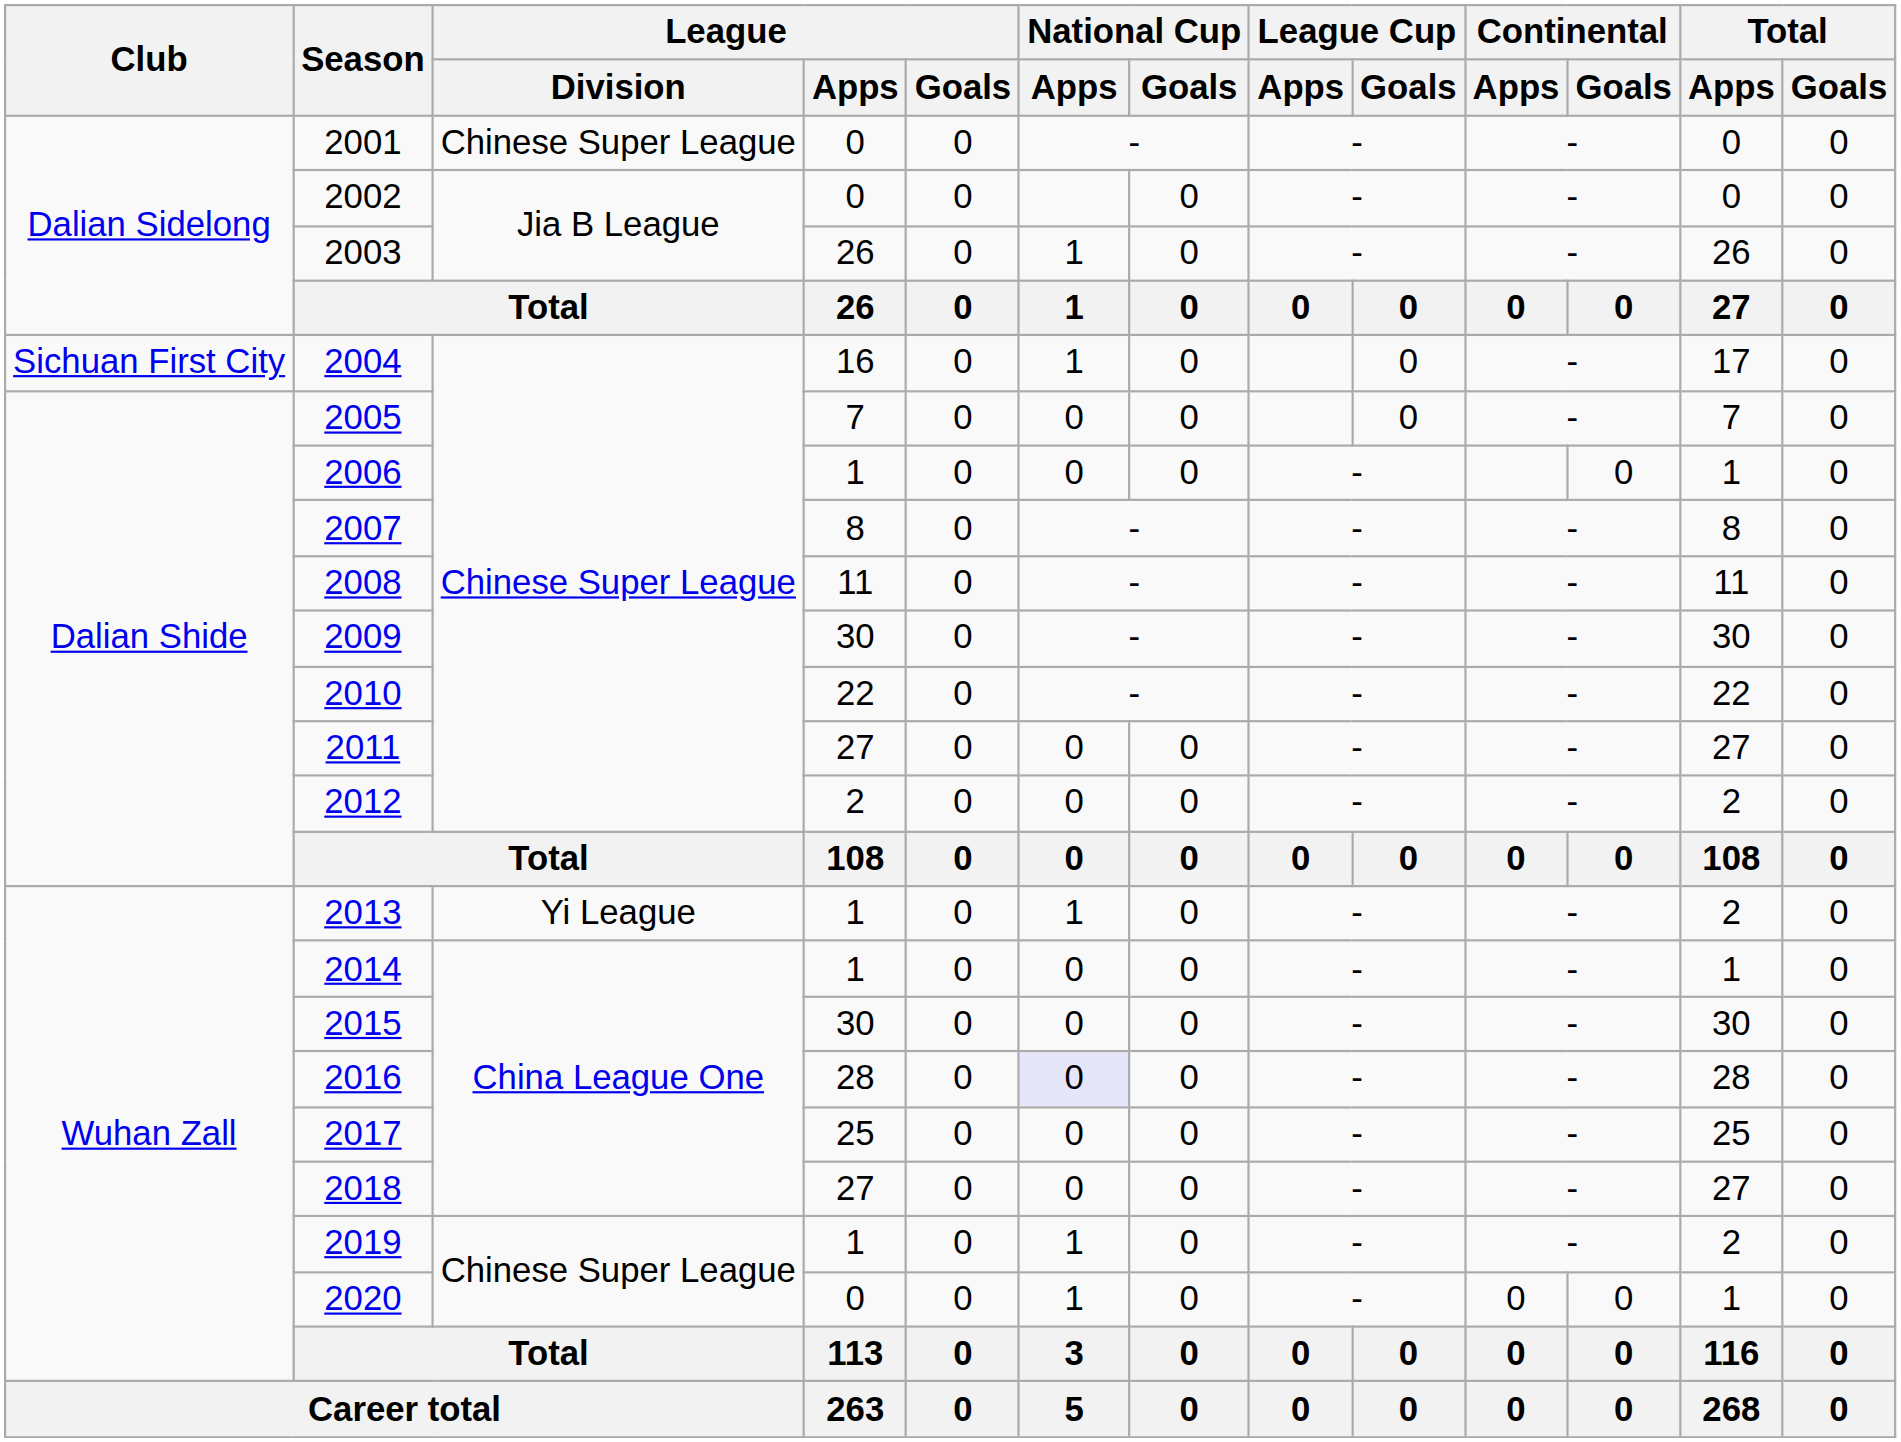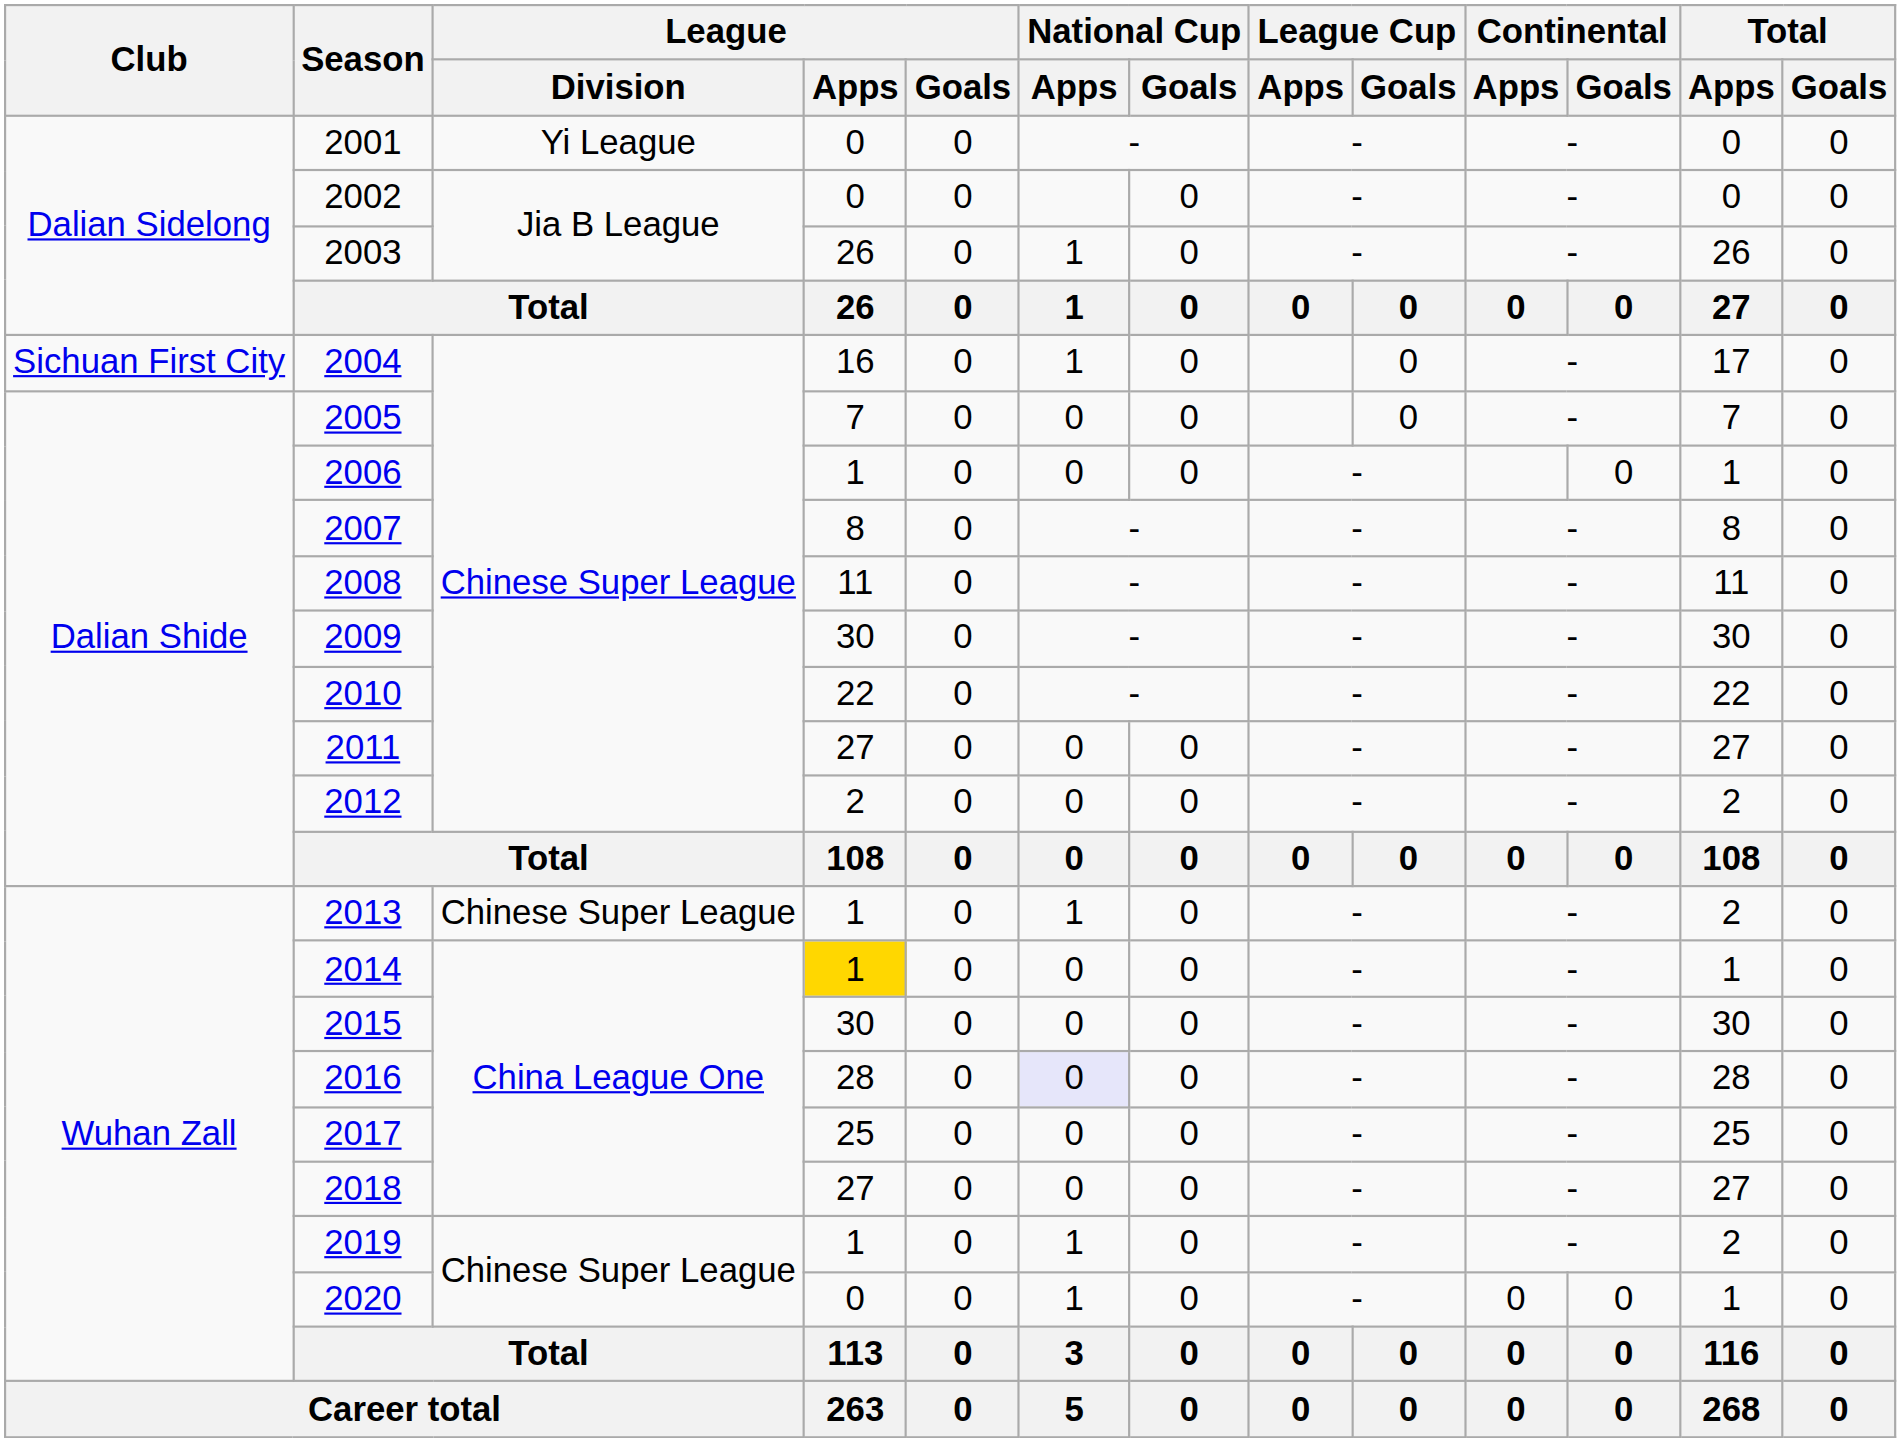 <table class="wikitable" style="text-align: center">
 <tr>
 <th rowspan="2">Club</th>
 <th rowspan="2">Season</th>
 <th colspan="3">League</th>
 <th colspan="2">National Cup</th>
 <th colspan="2">League Cup</th>
 <th colspan="2">Continental</th>
 <th colspan="2">Total</th>
 </tr>
 <tr>
 <th>Division</th>
 <th>Apps</th>
 <th>Goals</th>
 <th>Apps</th>
 <th>Goals</th>
 <th>Apps</th>
 <th>Goals</th>
 <th>Apps</th>
 <th>Goals</th>
 <th>Apps</th>
 <th>Goals</th>
 </tr>
 <tr>
 <td rowspan=4><a href='#'>Dalian Sidelong</a></td>
 <td>2001</td>
-<td>Chinese Super League</td>
+<td>Yi League</td>
 <td>0</td>
 <td>0</td>
 <td colspan="2">-</td>
 <td colspan="2">-</td>
 <td colspan="2">-</td>
 <td>0</td>
 <td>0</td>
 </tr>
 <tr>
 <td>2002</td>
 <td rowspan="2">Jia B League</td>
 <td>0</td>
 <td>0</td>
 <td></td>
 <td>0</td>
 <td colspan="2">-</td>
 <td colspan="2">-</td>
 <td>0</td>
 <td>0</td>
 </tr>
 <tr>
 <td>2003</td>
 <td>26</td>
 <td>0</td>
 <td>1</td>
 <td>0</td>
 <td colspan="2">-</td>
 <td colspan="2">-</td>
 <td>26</td>
 <td>0</td>
 </tr>
 <tr>
 <th colspan="2"><strong>Total</strong></th>
 <th>26</th>
 <th>0</th>
 <th>1</th>
 <th>0</th>
 <th>0</th>
 <th>0</th>
 <th>0</th>
 <th>0</th>
 <th>27</th>
 <th>0</th>
 </tr>
 <tr>
 <td><a href='#'>Sichuan First City</a></td>
 <td><a href='#'>2004</a></td>
 <td rowspan=9><a href='#'>Chinese Super League</a></td>
 <td>16</td>
 <td>0</td>
 <td>1</td>
 <td>0</td>
 <td></td>
 <td>0</td>
 <td colspan="2">-</td>
 <td>17</td>
 <td>0</td>
 </tr>
 <tr>
 <td rowspan=9><a href='#'>Dalian Shide</a></td>
 <td><a href='#'>2005</a></td>
 <td>7</td>
 <td>0</td>
 <td>0</td>
 <td>0</td>
 <td></td>
 <td>0</td>
 <td colspan="2">-</td>
 <td>7</td>
 <td>0</td>
 </tr>
 <tr>
 <td><a href='#'>2006</a></td>
 <td>1</td>
 <td>0</td>
 <td>0</td>
 <td>0</td>
 <td colspan="2">-</td>
 <td></td>
 <td>0</td>
 <td>1</td>
 <td>0</td>
 </tr>
 <tr>
 <td><a href='#'>2007</a></td>
 <td>8</td>
 <td>0</td>
 <td colspan="2">-</td>
 <td colspan="2">-</td>
 <td colspan="2">-</td>
 <td>8</td>
 <td>0</td>
 </tr>
 <tr>
 <td><a href='#'>2008</a></td>
 <td>11</td>
 <td>0</td>
 <td colspan="2">-</td>
 <td colspan="2">-</td>
 <td colspan="2">-</td>
 <td>11</td>
 <td>0</td>
 </tr>
 <tr>
 <td><a href='#'>2009</a></td>
 <td>30</td>
 <td>0</td>
 <td colspan="2">-</td>
 <td colspan="2">-</td>
 <td colspan="2">-</td>
 <td>30</td>
 <td>0</td>
 </tr>
 <tr>
 <td><a href='#'>2010</a></td>
 <td>22</td>
 <td>0</td>
 <td colspan="2">-</td>
 <td colspan="2">-</td>
 <td colspan="2">-</td>
 <td>22</td>
 <td>0</td>
 </tr>
 <tr>
 <td><a href='#'>2011</a></td>
 <td>27</td>
 <td>0</td>
 <td>0</td>
 <td>0</td>
 <td colspan="2">-</td>
 <td colspan="2">-</td>
 <td>27</td>
 <td>0</td>
 </tr>
 <tr>
 <td><a href='#'>2012</a></td>
 <td>2</td>
 <td>0</td>
 <td>0</td>
 <td>0</td>
 <td colspan="2">-</td>
 <td colspan="2">-</td>
 <td>2</td>
 <td>0</td>
 </tr>
 <tr>
 <th colspan="2"><strong>Total</strong></th>
 <th>108</th>
 <th>0</th>
 <th>0</th>
 <th>0</th>
 <th>0</th>
 <th>0</th>
 <th>0</th>
 <th>0</th>
 <th>108</th>
 <th>0</th>
 </tr>
 <tr>
 <td rowspan=9><a href='#'>Wuhan Zall</a></td>
 <td><a href='#'>2013</a></td>
-<td>Yi League</td>
+<td>Chinese Super League</td>
 <td>1</td>
 <td>0</td>
 <td>1</td>
 <td>0</td>
 <td colspan="2">-</td>
 <td colspan="2">-</td>
 <td>2</td>
 <td>0</td>
 </tr>
 <tr>
 <td><a href='#'>2014</a></td>
 <td rowspan="5"><a href='#'>China League One</a></td>
-<td>1</td>
+<td style="background: gold;">1</td>
 <td>0</td>
 <td>0</td>
 <td>0</td>
 <td colspan="2">-</td>
 <td colspan="2">-</td>
 <td>1</td>
 <td>0</td>
 </tr>
 <tr>
 <td><a href='#'>2015</a></td>
 <td>30</td>
 <td>0</td>
 <td>0</td>
 <td>0</td>
 <td colspan="2">-</td>
 <td colspan="2">-</td>
 <td>30</td>
 <td>0</td>
 </tr>
 <tr>
 <td><a href='#'>2016</a></td>
 <td>28</td>
 <td>0</td>
 <td style="background: lavender;">0</td>
 <td>0</td>
 <td colspan="2">-</td>
 <td colspan="2">-</td>
 <td>28</td>
 <td>0</td>
 </tr>
 <tr>
 <td><a href='#'>2017</a></td>
 <td>25</td>
 <td>0</td>
 <td>0</td>
 <td>0</td>
 <td colspan="2">-</td>
 <td colspan="2">-</td>
 <td>25</td>
 <td>0</td>
 </tr>
 <tr>
 <td><a href='#'>2018</a></td>
 <td>27</td>
 <td>0</td>
 <td>0</td>
 <td>0</td>
 <td colspan="2">-</td>
 <td colspan="2">-</td>
 <td>27</td>
 <td>0</td>
 </tr>
 <tr>
 <td><a href='#'>2019</a></td>
 <td rowspan=2>Chinese Super League</td>
 <td>1</td>
 <td>0</td>
 <td>1</td>
 <td>0</td>
 <td colspan="2">-</td>
 <td colspan="2">-</td>
 <td>2</td>
 <td>0</td>
 </tr>
 <tr>
 <td><a href='#'>2020</a></td>
 <td>0</td>
 <td>0</td>
 <td>1</td>
 <td>0</td>
 <td colspan="2">-</td>
 <td>0</td>
 <td>0</td>
 <td>1</td>
 <td>0</td>
 </tr>
 <tr>
 <th colspan="2"><strong>Total</strong></th>
 <th>113</th>
 <th>0</th>
 <th>3</th>
 <th>0</th>
 <th>0</th>
 <th>0</th>
 <th>0</th>
 <th>0</th>
 <th>116</th>
 <th>0</th>
 </tr>
 <tr>
 <th colspan="3">Career total</th>
 <th>263</th>
 <th>0</th>
 <th>5</th>
 <th>0</th>
 <th>0</th>
 <th>0</th>
 <th>0</th>
 <th>0</th>
 <th>268</th>
 <th>0</th>
 </tr>
 </table>
